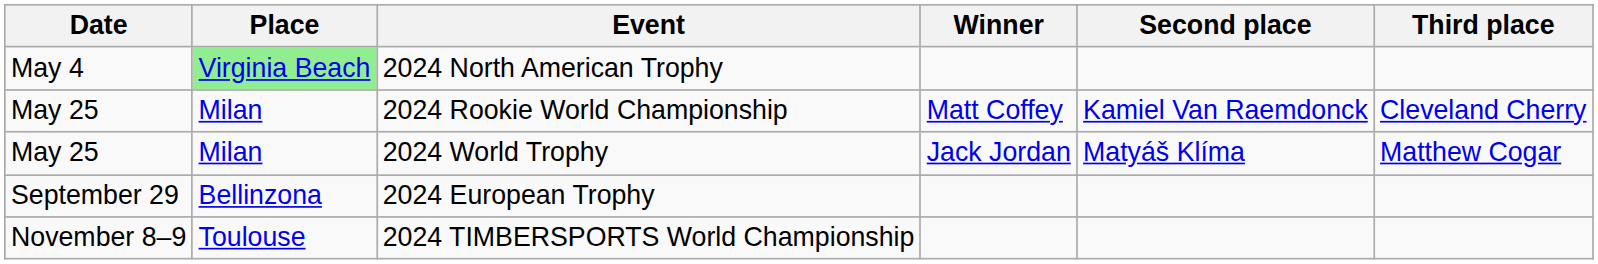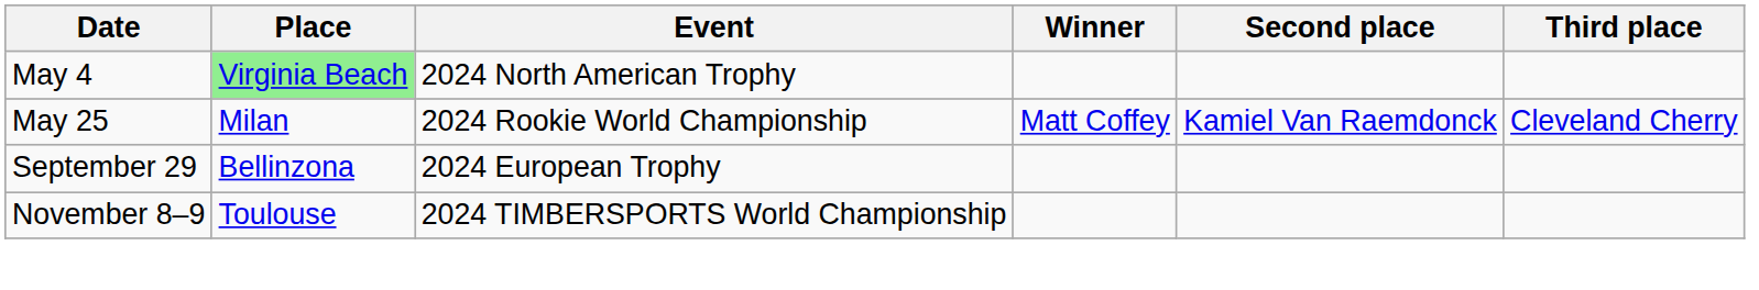 <table class=wikitable>
 <tr>
 <th>Date</th>
 <th>Place</th>
 <th>Event</th>
 <th>Winner</th>
 <th>Second place</th>
 <th>Third place</th>
 </tr>
 <tr>
 <td>May 4</td>
 <td style="background: lightgreen;"> <a href='#'>Virginia Beach</a></td>
 <td>2024 North American Trophy</td>
 <td></td>
 <td></td>
 <td></td>
 </tr>
 <tr>
 <td>May 25</td>
 <td> <a href='#'>Milan</a></td>
 <td>2024 Rookie World Championship</td>
 <td> <a href='#'>Matt Coffey</a></td>
 <td> <a href='#'>Kamiel Van Raemdonck</a></td>
 <td> <a href='#'>Cleveland Cherry</a></td>
 </tr>
 <tr>
-<td>May 25</td>
-<td> <a href='#'>Milan</a></td>
-<td>2024 World Trophy</td>
-<td> <a href='#'>Jack Jordan</a></td>
-<td> <a href='#'>Matyáš Klíma</a></td>
-<td> <a href='#'>Matthew Cogar</a></td>
-</tr>
-<tr>
 <td>September 29</td>
 <td> <a href='#'>Bellinzona</a></td>
 <td>2024 European Trophy</td>
 <td></td>
 <td></td>
 <td></td>
 </tr>
 <tr>
 <td>November 8–9</td>
 <td> <a href='#'>Toulouse</a></td>
 <td>2024 TIMBERSPORTS World Championship</td>
 <td></td>
 <td></td>
 <td></td>
 </tr>
 </table>
